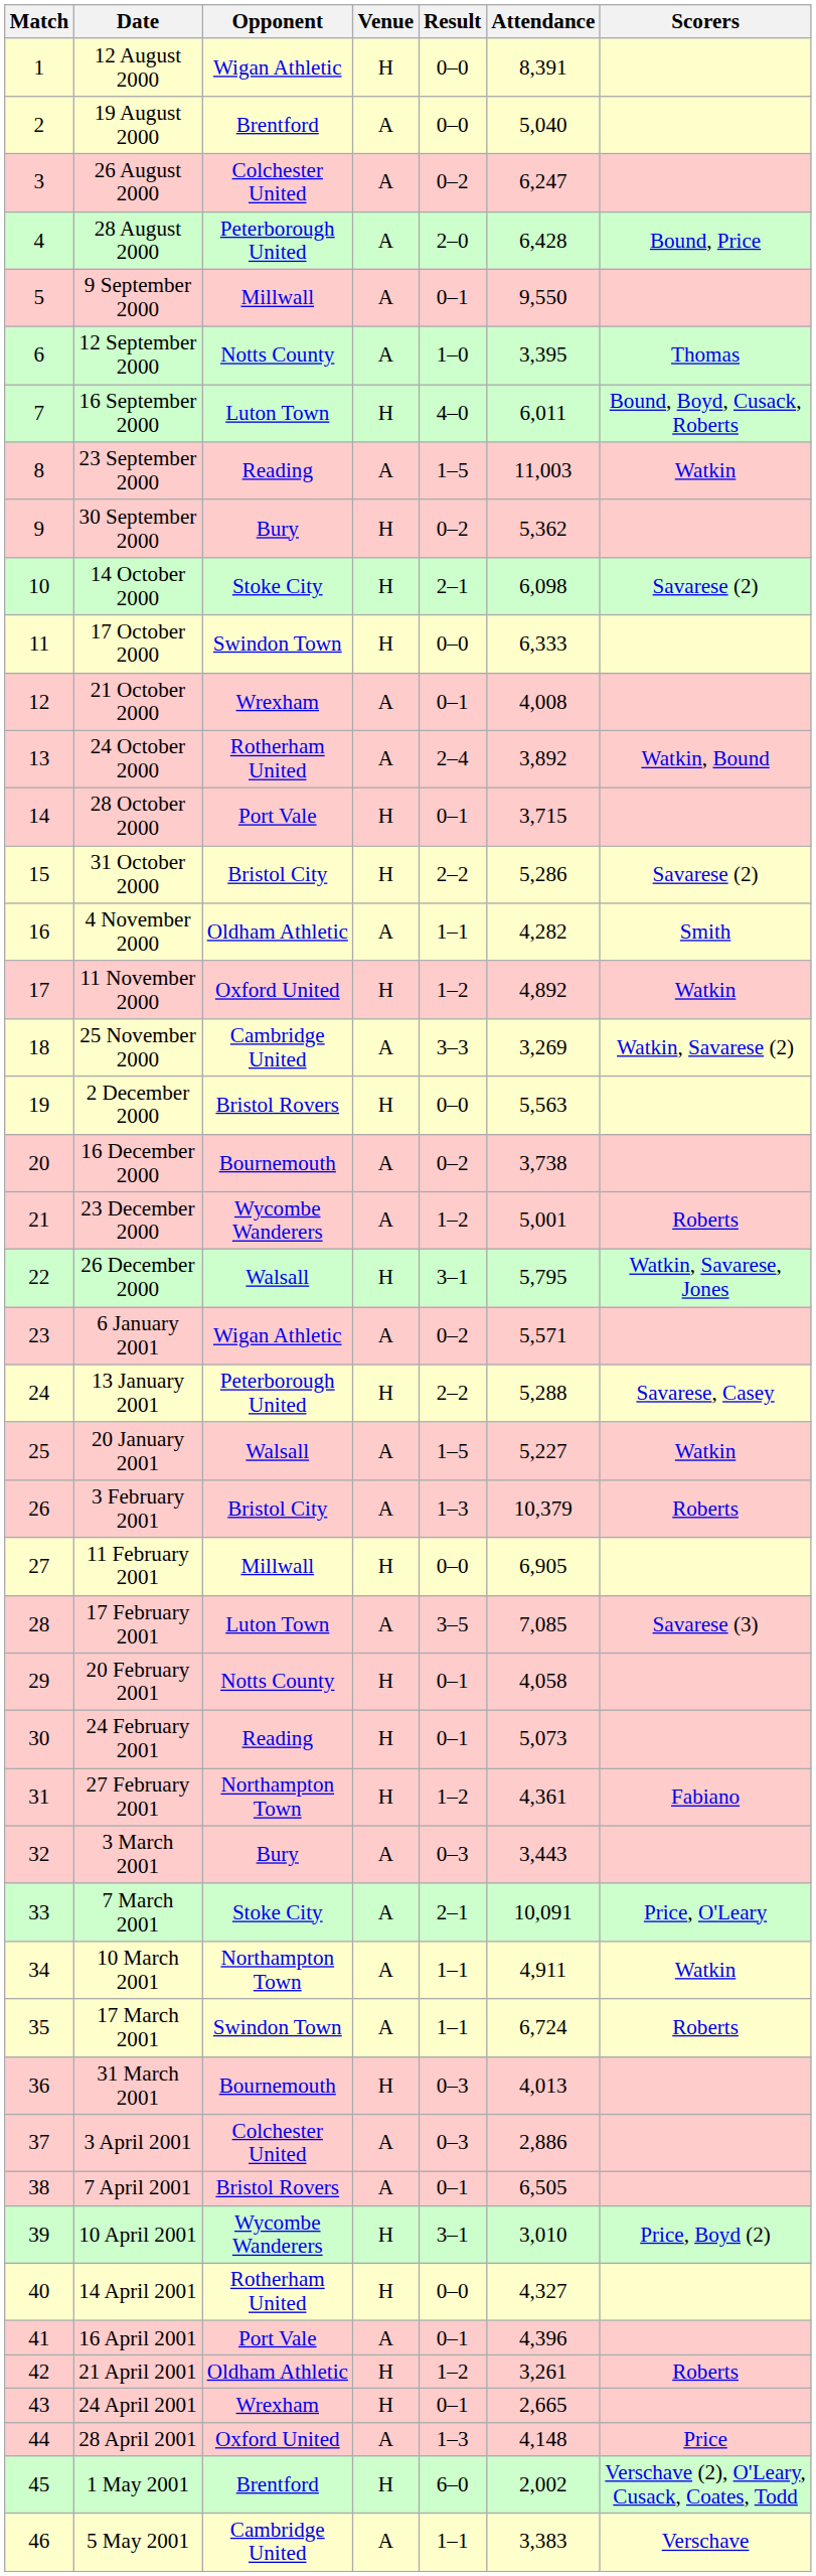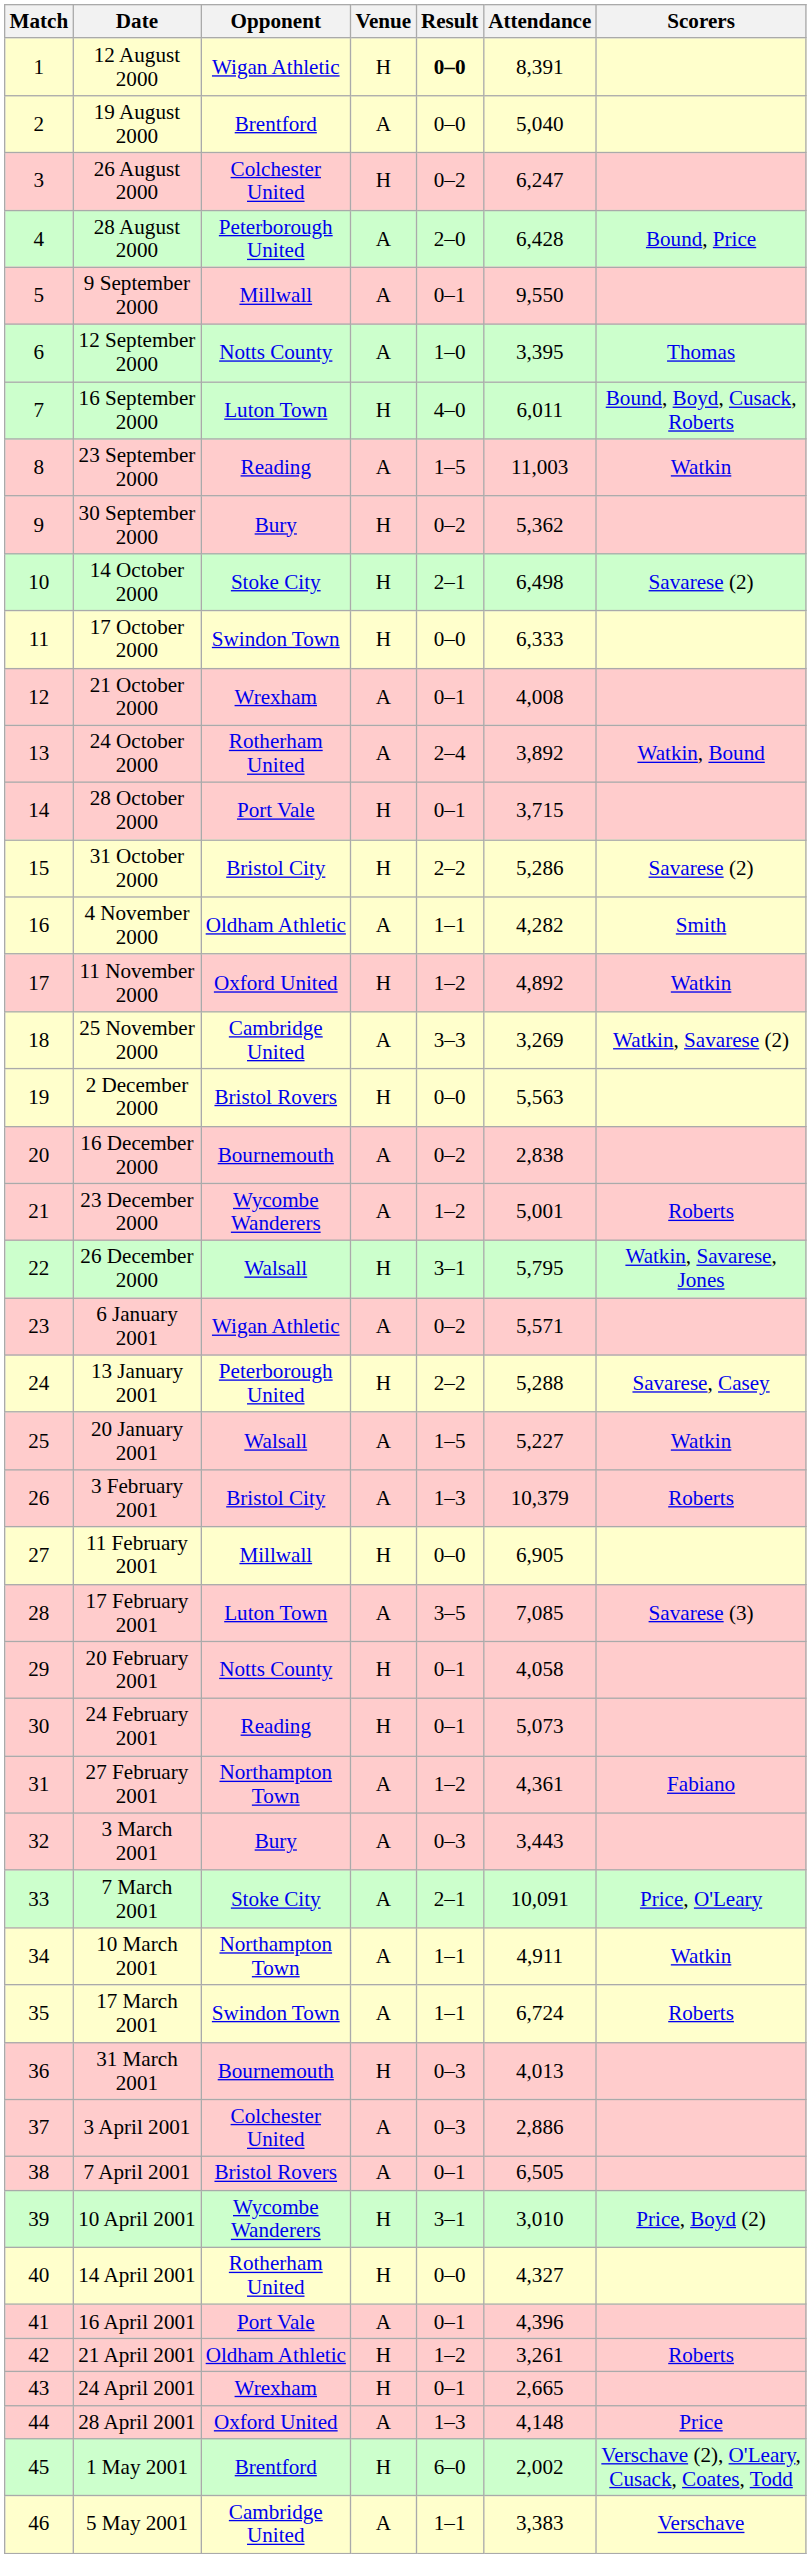 <table class="wikitable" style="font-size:100%; text-align:center">
 <tr>
 <th>Match</th>
 <th>Date</th>
 <th>Opponent</th>
 <th>Venue</th>
 <th>Result</th>
 <th>Attendance</th>
 <th>Scorers</th>
 </tr>
 <tr style="background: #FFFFCC;">
 <td>1</td>
 <td>12 August 2000</td>
 <td><a href='#'>Wigan Athletic</a></td>
 <td>H</td>
-<td>0–0</td>
+<td><strong>0–0</strong></td>
 <td>8,391</td>
 <td></td>
 </tr>
 <tr style="background: #FFFFCC;">
 <td>2</td>
 <td>19 August 2000</td>
 <td><a href='#'>Brentford</a></td>
 <td>A</td>
 <td>0–0</td>
 <td>5,040</td>
 <td></td>
 </tr>
 <tr style="background: #FFCCCC;">
 <td>3</td>
 <td>26 August 2000</td>
 <td><a href='#'>Colchester United</a></td>
-<td>A</td>
+<td>H</td>
 <td>0–2</td>
 <td>6,247</td>
 <td></td>
 </tr>
 <tr style="background: #CCFFCC;">
 <td>4</td>
 <td>28 August 2000</td>
 <td><a href='#'>Peterborough United</a></td>
 <td>A</td>
 <td>2–0</td>
 <td>6,428</td>
 <td><a href='#'>Bound</a>, <a href='#'>Price</a></td>
 </tr>
 <tr style="background: #FFCCCC;">
 <td>5</td>
 <td>9 September 2000</td>
 <td><a href='#'>Millwall</a></td>
 <td>A</td>
 <td>0–1</td>
 <td>9,550</td>
 <td></td>
 </tr>
 <tr style="background: #CCFFCC;">
 <td>6</td>
 <td>12 September 2000</td>
 <td><a href='#'>Notts County</a></td>
 <td>A</td>
 <td>1–0</td>
 <td>3,395</td>
 <td><a href='#'>Thomas</a></td>
 </tr>
 <tr style="background: #CCFFCC;">
 <td>7</td>
 <td>16 September 2000</td>
 <td><a href='#'>Luton Town</a></td>
 <td>H</td>
 <td>4–0</td>
 <td>6,011</td>
 <td><a href='#'>Bound</a>, <a href='#'>Boyd</a>, <a href='#'>Cusack</a>, <a href='#'>Roberts</a></td>
 </tr>
 <tr style="background: #FFCCCC;">
 <td>8</td>
 <td>23 September 2000</td>
 <td><a href='#'>Reading</a></td>
 <td>A</td>
 <td>1–5</td>
 <td>11,003</td>
 <td><a href='#'>Watkin</a></td>
 </tr>
 <tr style="background: #FFCCCC;">
 <td>9</td>
 <td>30 September 2000</td>
 <td><a href='#'>Bury</a></td>
 <td>H</td>
 <td>0–2</td>
 <td>5,362</td>
 <td></td>
 </tr>
 <tr style="background: #CCFFCC;">
 <td>10</td>
 <td>14 October 2000</td>
 <td><a href='#'>Stoke City</a></td>
 <td>H</td>
 <td>2–1</td>
-<td>6,098</td>
+<td>6,498</td>
 <td><a href='#'>Savarese</a> (2)</td>
 </tr>
 <tr style="background: #FFFFCC;">
 <td>11</td>
 <td>17 October 2000</td>
 <td><a href='#'>Swindon Town</a></td>
 <td>H</td>
 <td>0–0</td>
 <td>6,333</td>
 <td></td>
 </tr>
 <tr style="background: #FFCCCC;">
 <td>12</td>
 <td>21 October 2000</td>
 <td><a href='#'>Wrexham</a></td>
 <td>A</td>
 <td>0–1</td>
 <td>4,008</td>
 <td></td>
 </tr>
 <tr style="background: #FFCCCC;">
 <td>13</td>
 <td>24 October 2000</td>
 <td><a href='#'>Rotherham United</a></td>
 <td>A</td>
 <td>2–4</td>
 <td>3,892</td>
 <td><a href='#'>Watkin</a>, <a href='#'>Bound</a></td>
 </tr>
 <tr style="background: #FFCCCC;">
 <td>14</td>
 <td>28 October 2000</td>
 <td><a href='#'>Port Vale</a></td>
 <td>H</td>
 <td>0–1</td>
 <td>3,715</td>
 <td></td>
 </tr>
 <tr style="background: #FFFFCC;">
 <td>15</td>
 <td>31 October 2000</td>
 <td><a href='#'>Bristol City</a></td>
 <td>H</td>
 <td>2–2</td>
 <td>5,286</td>
 <td><a href='#'>Savarese</a> (2)</td>
 </tr>
 <tr style="background: #FFFFCC;">
 <td>16</td>
 <td>4 November 2000</td>
 <td><a href='#'>Oldham Athletic</a></td>
 <td>A</td>
 <td>1–1</td>
 <td>4,282</td>
 <td><a href='#'>Smith</a></td>
 </tr>
 <tr style="background: #FFCCCC;">
 <td>17</td>
 <td>11 November 2000</td>
 <td><a href='#'>Oxford United</a></td>
 <td>H</td>
 <td>1–2</td>
 <td>4,892</td>
 <td><a href='#'>Watkin</a></td>
 </tr>
 <tr style="background: #FFFFCC;">
 <td>18</td>
 <td>25 November 2000</td>
 <td><a href='#'>Cambridge United</a></td>
 <td>A</td>
 <td>3–3</td>
 <td>3,269</td>
 <td><a href='#'>Watkin</a>, <a href='#'>Savarese</a> (2)</td>
 </tr>
 <tr style="background: #FFFFCC;">
 <td>19</td>
 <td>2 December 2000</td>
 <td><a href='#'>Bristol Rovers</a></td>
 <td>H</td>
 <td>0–0</td>
 <td>5,563</td>
 <td></td>
 </tr>
 <tr style="background: #FFCCCC;">
 <td>20</td>
 <td>16 December 2000</td>
 <td><a href='#'>Bournemouth</a></td>
 <td>A</td>
 <td>0–2</td>
-<td>3,738</td>
+<td>2,838</td>
 <td></td>
 </tr>
 <tr style="background: #FFCCCC;">
 <td>21</td>
 <td>23 December 2000</td>
 <td><a href='#'>Wycombe Wanderers</a></td>
 <td>A</td>
 <td>1–2</td>
 <td>5,001</td>
 <td><a href='#'>Roberts</a></td>
 </tr>
 <tr style="background: #CCFFCC;">
 <td>22</td>
 <td>26 December 2000</td>
 <td><a href='#'>Walsall</a></td>
 <td>H</td>
 <td>3–1</td>
 <td>5,795</td>
 <td><a href='#'>Watkin</a>, <a href='#'>Savarese</a>, <a href='#'>Jones</a></td>
 </tr>
 <tr style="background: #FFCCCC;">
 <td>23</td>
 <td>6 January 2001</td>
 <td><a href='#'>Wigan Athletic</a></td>
 <td>A</td>
 <td>0–2</td>
 <td>5,571</td>
 <td></td>
 </tr>
 <tr style="background: #FFFFCC;">
 <td>24</td>
 <td>13 January 2001</td>
 <td><a href='#'>Peterborough United</a></td>
 <td>H</td>
 <td>2–2</td>
 <td>5,288</td>
 <td><a href='#'>Savarese</a>, <a href='#'>Casey</a></td>
 </tr>
 <tr style="background: #FFCCCC;">
 <td>25</td>
 <td>20 January 2001</td>
 <td><a href='#'>Walsall</a></td>
 <td>A</td>
 <td>1–5</td>
 <td>5,227</td>
 <td><a href='#'>Watkin</a></td>
 </tr>
 <tr style="background: #FFCCCC;">
 <td>26</td>
 <td>3 February 2001</td>
 <td><a href='#'>Bristol City</a></td>
 <td>A</td>
 <td>1–3</td>
 <td>10,379</td>
 <td><a href='#'>Roberts</a></td>
 </tr>
 <tr style="background: #FFFFCC;">
 <td>27</td>
 <td>11 February 2001</td>
 <td><a href='#'>Millwall</a></td>
 <td>H</td>
 <td>0–0</td>
 <td>6,905</td>
 <td></td>
 </tr>
 <tr style="background: #FFCCCC;">
 <td>28</td>
 <td>17 February 2001</td>
 <td><a href='#'>Luton Town</a></td>
 <td>A</td>
 <td>3–5</td>
 <td>7,085</td>
 <td><a href='#'>Savarese</a> (3)</td>
 </tr>
 <tr style="background: #FFCCCC;">
 <td>29</td>
 <td>20 February 2001</td>
 <td><a href='#'>Notts County</a></td>
 <td>H</td>
 <td>0–1</td>
 <td>4,058</td>
 <td></td>
 </tr>
 <tr style="background: #FFCCCC;">
 <td>30</td>
 <td>24 February 2001</td>
 <td><a href='#'>Reading</a></td>
 <td>H</td>
 <td>0–1</td>
 <td>5,073</td>
 <td></td>
 </tr>
 <tr style="background: #FFCCCC;">
 <td>31</td>
 <td>27 February 2001</td>
 <td><a href='#'>Northampton Town</a></td>
-<td>H</td>
+<td>A</td>
 <td>1–2</td>
 <td>4,361</td>
 <td><a href='#'>Fabiano</a></td>
 </tr>
 <tr style="background: #FFCCCC;">
 <td>32</td>
 <td>3 March 2001</td>
 <td><a href='#'>Bury</a></td>
 <td>A</td>
 <td>0–3</td>
 <td>3,443</td>
 <td></td>
 </tr>
 <tr style="background: #CCFFCC;">
 <td>33</td>
 <td>7 March 2001</td>
 <td><a href='#'>Stoke City</a></td>
 <td>A</td>
 <td>2–1</td>
 <td>10,091</td>
 <td><a href='#'>Price</a>, <a href='#'>O'Leary</a></td>
 </tr>
 <tr style="background: #FFFFCC;">
 <td>34</td>
 <td>10 March 2001</td>
 <td><a href='#'>Northampton Town</a></td>
 <td>A</td>
 <td>1–1</td>
 <td>4,911</td>
 <td><a href='#'>Watkin</a></td>
 </tr>
 <tr style="background: #FFFFCC;">
 <td>35</td>
 <td>17 March 2001</td>
 <td><a href='#'>Swindon Town</a></td>
 <td>A</td>
 <td>1–1</td>
 <td>6,724</td>
 <td><a href='#'>Roberts</a></td>
 </tr>
 <tr style="background: #FFCCCC;">
 <td>36</td>
 <td>31 March 2001</td>
 <td><a href='#'>Bournemouth</a></td>
 <td>H</td>
 <td>0–3</td>
 <td>4,013</td>
 <td></td>
 </tr>
 <tr style="background: #FFCCCC;">
 <td>37</td>
 <td>3 April 2001</td>
 <td><a href='#'>Colchester United</a></td>
 <td>A</td>
 <td>0–3</td>
 <td>2,886</td>
 <td></td>
 </tr>
 <tr style="background: #FFCCCC;">
 <td>38</td>
 <td>7 April 2001</td>
 <td><a href='#'>Bristol Rovers</a></td>
 <td>A</td>
 <td>0–1</td>
 <td>6,505</td>
 <td></td>
 </tr>
 <tr style="background: #CCFFCC;">
 <td>39</td>
 <td>10 April 2001</td>
 <td><a href='#'>Wycombe Wanderers</a></td>
 <td>H</td>
 <td>3–1</td>
 <td>3,010</td>
 <td><a href='#'>Price</a>, <a href='#'>Boyd</a> (2)</td>
 </tr>
 <tr style="background: #FFFFCC;">
 <td>40</td>
 <td>14 April 2001</td>
 <td><a href='#'>Rotherham United</a></td>
 <td>H</td>
 <td>0–0</td>
 <td>4,327</td>
 <td></td>
 </tr>
 <tr style="background: #FFCCCC;">
 <td>41</td>
 <td>16 April 2001</td>
 <td><a href='#'>Port Vale</a></td>
 <td>A</td>
 <td>0–1</td>
 <td>4,396</td>
 <td></td>
 </tr>
 <tr style="background: #FFCCCC;">
 <td>42</td>
 <td>21 April 2001</td>
 <td><a href='#'>Oldham Athletic</a></td>
 <td>H</td>
 <td>1–2</td>
 <td>3,261</td>
 <td><a href='#'>Roberts</a></td>
 </tr>
 <tr style="background: #FFCCCC;">
 <td>43</td>
 <td>24 April 2001</td>
 <td><a href='#'>Wrexham</a></td>
 <td>H</td>
 <td>0–1</td>
 <td>2,665</td>
 <td></td>
 </tr>
 <tr style="background: #FFCCCC;">
 <td>44</td>
 <td>28 April 2001</td>
 <td><a href='#'>Oxford United</a></td>
 <td>A</td>
 <td>1–3</td>
 <td>4,148</td>
 <td><a href='#'>Price</a></td>
 </tr>
 <tr style="background: #CCFFCC;">
 <td>45</td>
 <td>1 May 2001</td>
 <td><a href='#'>Brentford</a></td>
 <td>H</td>
 <td>6–0</td>
 <td>2,002</td>
 <td><a href='#'>Verschave</a> (2), <a href='#'>O'Leary</a>, <a href='#'>Cusack</a>, <a href='#'>Coates</a>, <a href='#'>Todd</a></td>
 </tr>
 <tr style="background: #FFFFCC;">
 <td>46</td>
 <td>5 May 2001</td>
 <td><a href='#'>Cambridge United</a></td>
 <td>A</td>
 <td>1–1</td>
 <td>3,383</td>
 <td><a href='#'>Verschave</a></td>
 </tr>
 </table>
